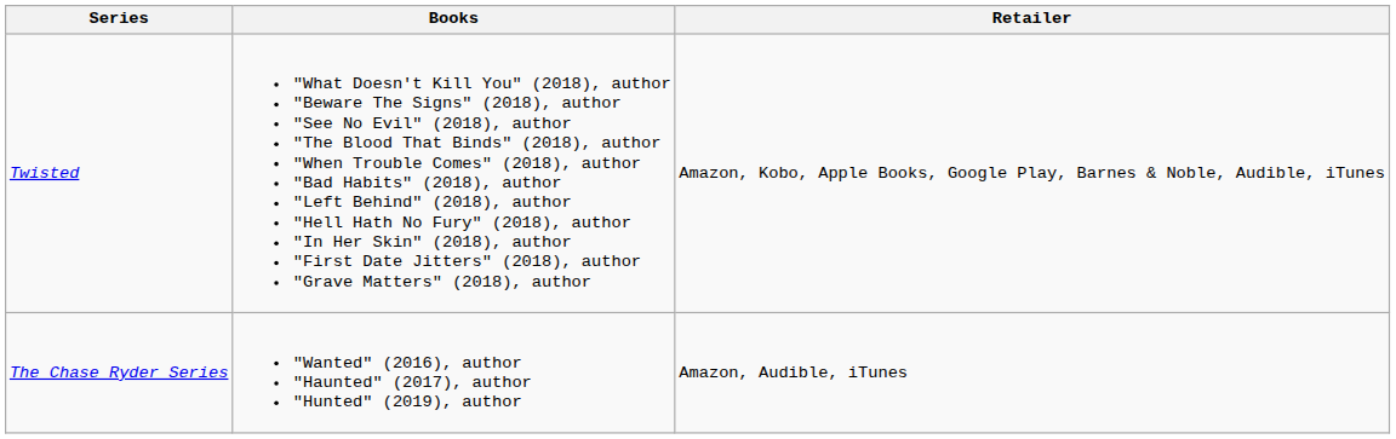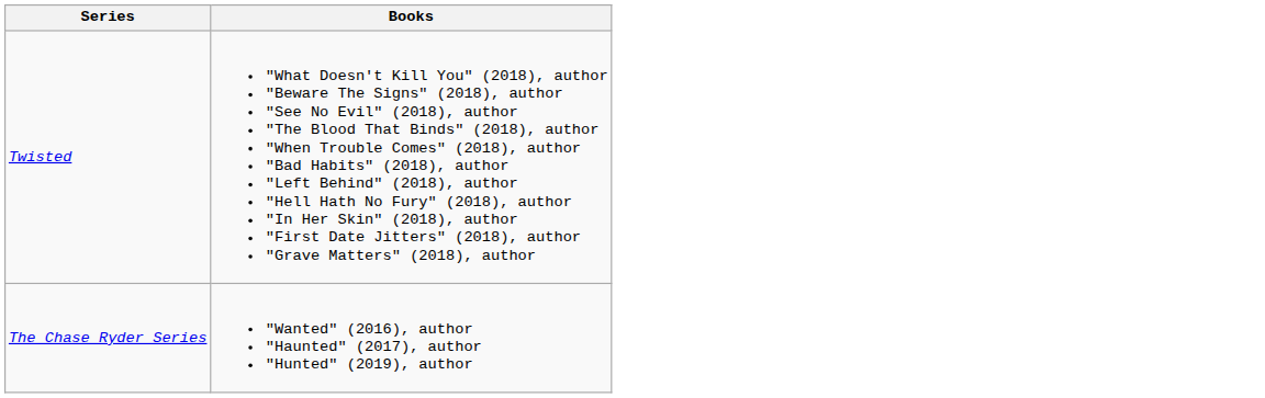 <table class="wikitable" style="font-size: 90%;">
 <tr>
 <th>Series</th>
 <th>Books</th>
-<th>Retailer</th>
 </tr>
 <tr>
 <td><em><a href='#'>Twisted</a></em></td>
 <td><br><ul><li>"What Doesn't Kill You" (2018), author</li><li>"Beware The Signs" (2018), author</li><li>"See No Evil" (2018), author</li><li>"The Blood That Binds" (2018), author</li><li>"When Trouble Comes" (2018), author</li><li>"Bad Habits" (2018), author</li><li>"Left Behind" (2018), author</li><li>"Hell Hath No Fury" (2018), author</li><li>"In Her Skin" (2018), author</li><li>"First Date Jitters" (2018), author</li><li>"Grave Matters" (2018), author</li></ul></td>
-<td>Amazon, Kobo, Apple Books, Google Play, Barnes & Noble, Audible, iTunes</td>
 </tr>
 <tr>
 <td><em><a href='#'>The Chase Ryder Series</a></em></td>
 <td><br><ul><li>"Wanted" (2016), author</li><li>"Haunted" (2017), author</li><li>"Hunted" (2019), author</li></ul></td>
-<td>Amazon, Audible, iTunes</td>
 </tr>
 </table>
